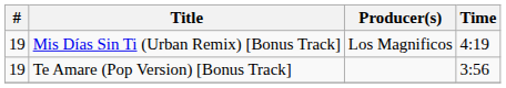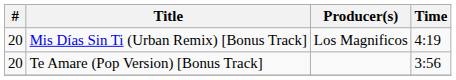 <table class="wikitable">
 <tr>
 <th>#</th>
 <th>Title</th>
 <th>Producer(s)</th>
 <th>Time</th>
 </tr>
 <tr>
-<td>19</td>
+<td>20</td>
 <td><a href='#'>Mis Días Sin Ti</a> (Urban Remix) [Bonus Track]</td>
 <td>Los Magnificos</td>
 <td>4:19</td>
 </tr>
 <tr>
-<td>19</td>
+<td>20</td>
 <td>Te Amare (Pop Version) [Bonus Track]</td>
 <td></td>
 <td>3:56</td>
 </tr>
 <tr>
 </tr>
 </table>
